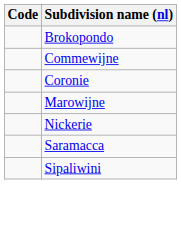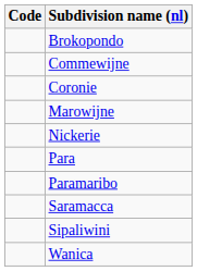 <table class="wikitable sortable">
 <tr>
 <th>Code</th>
 <th>Subdivision name (<a href='#'>nl</a>)</th>
 </tr>
 <tr>
 <td></td>
 <td><a href='#'>Brokopondo</a></td>
 </tr>
 <tr>
 <td></td>
 <td><a href='#'>Commewijne</a></td>
 </tr>
 <tr>
 <td></td>
 <td><a href='#'>Coronie</a></td>
 </tr>
 <tr>
 <td></td>
 <td><a href='#'>Marowijne</a></td>
 </tr>
 <tr>
 <td></td>
 <td><a href='#'>Nickerie</a></td>
 </tr>
 <tr>
 <td></td>
+<td><a href='#'>Para</a></td>
+</tr>
+<tr>
+<td></td>
+<td><a href='#'>Paramaribo</a></td>
+</tr>
+<tr>
+<td></td>
 <td><a href='#'>Saramacca</a></td>
 </tr>
 <tr>
 <td></td>
 <td><a href='#'>Sipaliwini</a></td>
 </tr>
+<tr>
+<td></td>
+<td><a href='#'>Wanica</a></td>
+</tr>
 </table>
